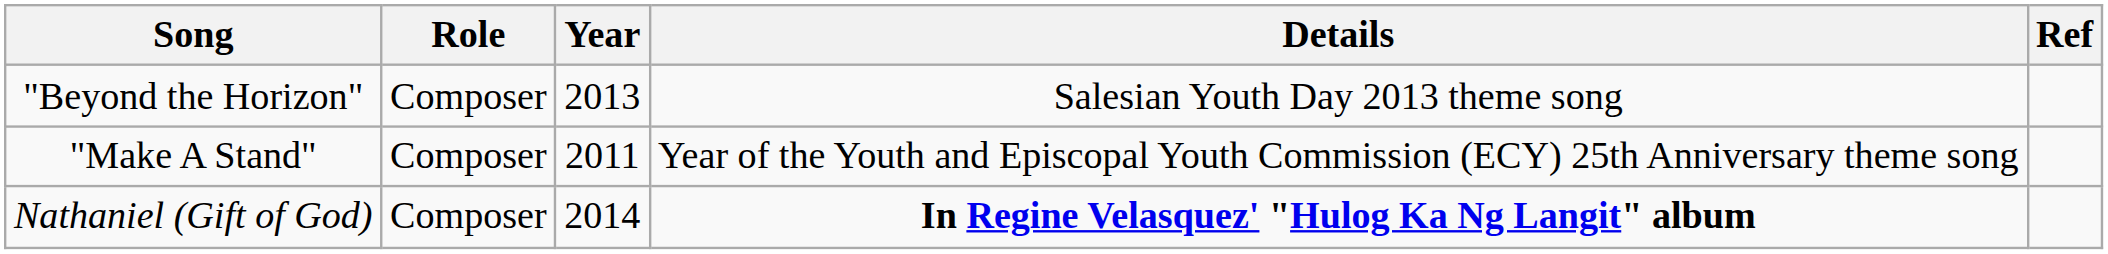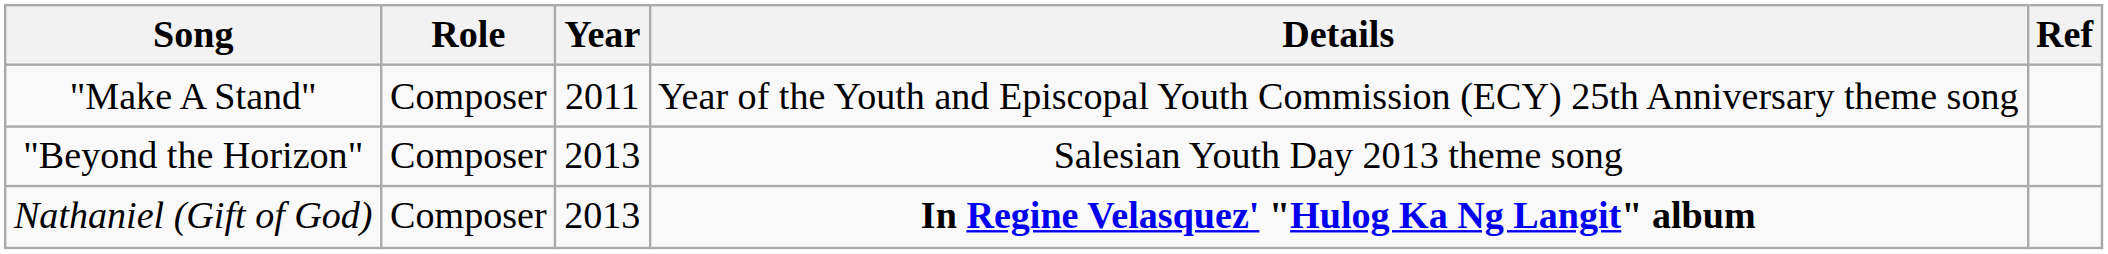 <table class="wikitable sortable plainrowheaders" style="text-align:center;">
 <tr>
 <th>Song</th>
 <th>Role</th>
 <th>Year</th>
 <th>Details</th>
 <th>Ref</th>
 </tr>
 <tr>
+<td>"Make A Stand"</td>
+<td>Composer</td>
+<td>2011</td>
+<td>Year of the Youth and Episcopal Youth Commission (ECY) 25th Anniversary theme song</td>
+<td></td>
+</tr>
+<tr>
 <td>"Beyond the Horizon"</td>
 <td>Composer</td>
 <td>2013</td>
 <td>Salesian Youth Day 2013 theme song</td>
 <td></td>
 </tr>
 <tr>
-<td>"Make A Stand"</td>
-<td>Composer</td>
-<td>2011</td>
-<td>Year of the Youth and Episcopal Youth Commission (ECY) 25th Anniversary theme song</td>
-<td></td>
-</tr>
-<tr>
 <td><em>Nathaniel (Gift of God)</em></td>
 <td>Composer</td>
-<td>2014</td>
+<td>2013</td>
 <td><strong>In <a href='#'>Regine Velasquez'</a> "<a href='#'>Hulog Ka Ng Langit</a>" album</strong></td>
 <td></td>
 </tr>
 </table>
